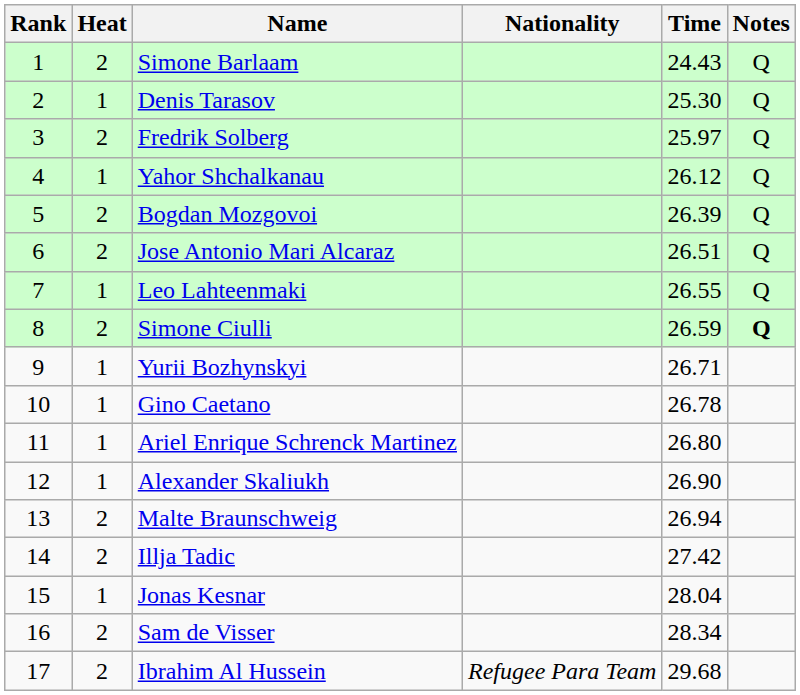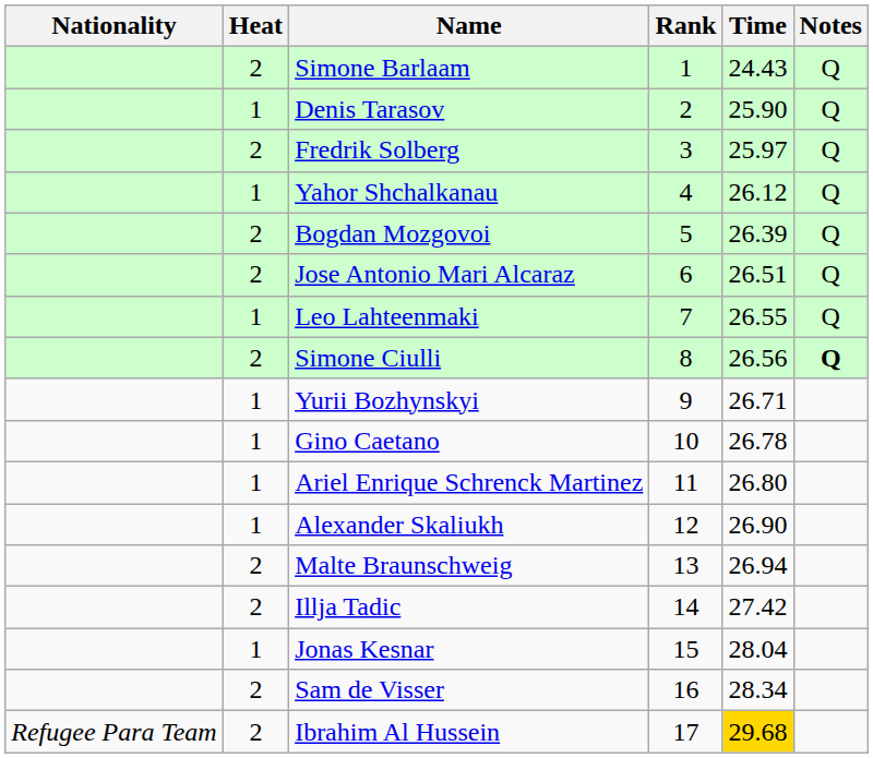 <table class="wikitable sortable" style="text-align:center">
 <tr>
-<th>Rank</th>
+<th>Nationality</th>
 <th>Heat</th>
 <th>Name</th>
-<th>Nationality</th>
+<th>Rank</th>
 <th>Time</th>
 <th>Notes</th>
 </tr>
 <tr bgcolor=ccffcc>
-<td>1</td>
+<td align=left></td>
 <td>2</td>
 <td align=left><a href='#'>Simone Barlaam</a></td>
-<td align=left></td>
+<td>1</td>
 <td>24.43</td>
 <td>Q</td>
 </tr>
 <tr bgcolor=ccffcc>
-<td>2</td>
+<td align=left></td>
 <td>1</td>
 <td align=left><a href='#'>Denis Tarasov</a></td>
-<td align=left></td>
-<td>25.30</td>
+<td>2</td>
+<td>25.90</td>
 <td>Q</td>
 </tr>
 <tr bgcolor=ccffcc>
-<td>3</td>
+<td align=left></td>
 <td>2</td>
 <td align=left><a href='#'>Fredrik Solberg</a></td>
-<td align=left></td>
+<td>3</td>
 <td>25.97</td>
 <td>Q</td>
 </tr>
 <tr bgcolor=ccffcc>
-<td>4</td>
+<td align=left></td>
 <td>1</td>
 <td align=left><a href='#'>Yahor Shchalkanau</a></td>
-<td align=left></td>
+<td>4</td>
 <td>26.12</td>
 <td>Q</td>
 </tr>
 <tr bgcolor=ccffcc>
-<td>5</td>
+<td align=left></td>
 <td>2</td>
 <td align=left><a href='#'>Bogdan Mozgovoi</a></td>
-<td align=left></td>
+<td>5</td>
 <td>26.39</td>
 <td>Q</td>
 </tr>
 <tr bgcolor=ccffcc>
-<td>6</td>
+<td align=left></td>
 <td>2</td>
 <td align=left><a href='#'>Jose Antonio Mari Alcaraz</a></td>
-<td align=left></td>
+<td>6</td>
 <td>26.51</td>
 <td>Q</td>
 </tr>
 <tr bgcolor=ccffcc>
-<td>7</td>
+<td align=left></td>
 <td>1</td>
 <td align=left><a href='#'>Leo Lahteenmaki</a></td>
-<td align=left></td>
+<td>7</td>
 <td>26.55</td>
 <td>Q</td>
 </tr>
 <tr bgcolor=ccffcc>
-<td>8</td>
+<td align=left></td>
 <td>2</td>
 <td align=left><a href='#'>Simone Ciulli</a></td>
-<td align=left></td>
-<td>26.59</td>
+<td>8</td>
+<td>26.56</td>
 <td><strong>Q</strong></td>
 </tr>
 <tr>
-<td>9</td>
+<td align=left></td>
 <td>1</td>
 <td align=left><a href='#'>Yurii Bozhynskyi</a></td>
-<td align=left></td>
+<td>9</td>
 <td>26.71</td>
 <td></td>
 </tr>
 <tr>
-<td>10</td>
+<td align=left></td>
 <td>1</td>
 <td align=left><a href='#'>Gino Caetano</a></td>
-<td align=left></td>
+<td>10</td>
 <td>26.78</td>
 <td></td>
 </tr>
 <tr>
-<td>11</td>
+<td align=left></td>
 <td>1</td>
 <td align=left><a href='#'>Ariel Enrique Schrenck Martinez</a></td>
-<td align=left></td>
+<td>11</td>
 <td>26.80</td>
 <td></td>
 </tr>
 <tr>
-<td>12</td>
+<td align=left></td>
 <td>1</td>
 <td align=left><a href='#'>Alexander Skaliukh</a></td>
-<td align=left></td>
+<td>12</td>
 <td>26.90</td>
 <td></td>
 </tr>
 <tr>
-<td>13</td>
+<td align=left></td>
 <td>2</td>
 <td align=left><a href='#'>Malte Braunschweig</a></td>
-<td align=left></td>
+<td>13</td>
 <td>26.94</td>
 <td></td>
 </tr>
 <tr>
-<td>14</td>
+<td align=left></td>
 <td>2</td>
 <td align=left><a href='#'>Illja Tadic</a></td>
-<td align=left></td>
+<td>14</td>
 <td>27.42</td>
 <td></td>
 </tr>
 <tr>
-<td>15</td>
+<td align=left></td>
 <td>1</td>
 <td align=left><a href='#'>Jonas Kesnar</a></td>
-<td align=left></td>
+<td>15</td>
 <td>28.04</td>
 <td></td>
 </tr>
 <tr>
-<td>16</td>
+<td align=left></td>
 <td>2</td>
 <td align=left><a href='#'>Sam de Visser</a></td>
-<td align=left></td>
+<td>16</td>
 <td>28.34</td>
 <td></td>
 </tr>
 <tr>
-<td>17</td>
+<td align=left><em>Refugee Para Team</em></td>
 <td>2</td>
 <td align=left><a href='#'>Ibrahim Al Hussein</a></td>
-<td align=left><em>Refugee Para Team</em></td>
-<td>29.68</td>
+<td>17</td>
+<td style="background: gold;">29.68</td>
 <td></td>
 </tr>
 </table>
